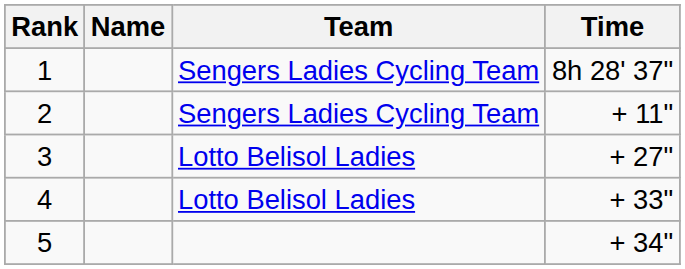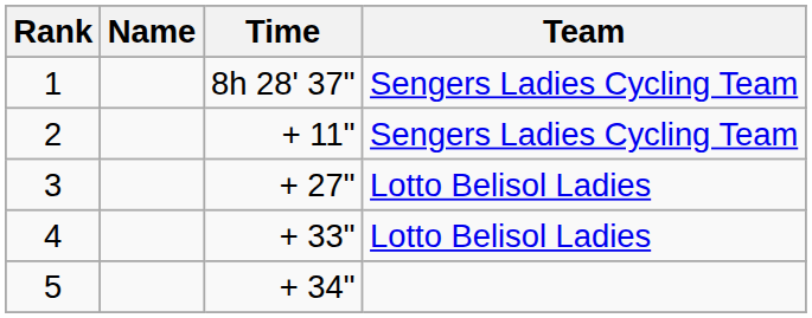 <table class=wikitable style="font-size:95%">
 <tr>
 <th>Rank</th>
 <th>Name</th>
+<th>Time</th>
 <th>Team</th>
-<th>Time</th>
 </tr>
 <tr>
 <td align="center">1</td>
 <td> </td>
+<td align="right">8h 28' 37"</td>
 <td><a href='#'>Sengers Ladies Cycling Team</a></td>
-<td align="right">8h 28' 37"</td>
 </tr>
 <tr>
 <td align="center">2</td>
 <td></td>
+<td align="right">+ 11"</td>
 <td><a href='#'>Sengers Ladies Cycling Team</a></td>
-<td align="right">+ 11"</td>
 </tr>
 <tr>
 <td align="center">3</td>
 <td></td>
+<td align="right">+ 27"</td>
 <td><a href='#'>Lotto Belisol Ladies</a></td>
-<td align="right">+ 27"</td>
 </tr>
 <tr>
 <td align="center">4</td>
 <td></td>
+<td align="right">+ 33"</td>
 <td><a href='#'>Lotto Belisol Ladies</a></td>
-<td align="right">+ 33"</td>
 </tr>
 <tr>
 <td align="center">5</td>
 <td></td>
+<td align="right">+ 34"</td>
 <td></td>
-<td align="right">+ 34"</td>
 </tr>
 </table>
